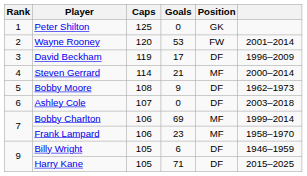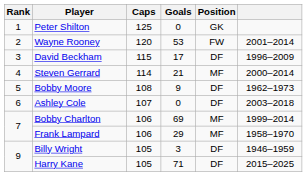 <table class="wikitable sortable" style="text-align:center">
 <tr>
 <th style="width:30px;">Rank</th>
 <th style="width:150px;">Player</th>
 <th style="width:50px;">Caps</th>
 <th style="width:50px;">Goals</th>
 <th style="width:50px;">Position</th>
 <th style="width:100px;"></th>
 </tr>
 <tr>
 <td>1</td>
 <td align="left"><a href='#'>Peter Shilton</a></td>
 <td>125</td>
 <td>0</td>
 <td>GK</td>
 <td></td>
 </tr>
 <tr>
 <td>2</td>
 <td align="left"><a href='#'>Wayne Rooney</a></td>
 <td>120</td>
 <td>53</td>
 <td>FW</td>
 <td>2001–2014</td>
 </tr>
 <tr>
 <td>3</td>
 <td align="left"><a href='#'>David Beckham</a></td>
-<td>119</td>
+<td>115</td>
 <td>17</td>
 <td>DF</td>
 <td>1996–2009</td>
 </tr>
 <tr>
 <td>4</td>
 <td align="left"><a href='#'>Steven Gerrard</a></td>
 <td>114</td>
 <td>21</td>
 <td>MF</td>
 <td>2000–2014</td>
 </tr>
 <tr>
 <td>5</td>
 <td align="left"><a href='#'>Bobby Moore</a></td>
 <td>108</td>
 <td>9</td>
 <td>DF</td>
 <td>1962–1973</td>
 </tr>
 <tr>
 <td>6</td>
 <td align="left"><a href='#'>Ashley Cole</a></td>
 <td>107</td>
 <td>0</td>
 <td>DF</td>
 <td>2003–2018</td>
 </tr>
 <tr>
 <td rowspan="2">7</td>
 <td align="left"><a href='#'>Bobby Charlton</a></td>
 <td>106</td>
 <td>69</td>
 <td>MF</td>
 <td>1999–2014</td>
 </tr>
 <tr>
 <td align="left"><a href='#'>Frank Lampard</a></td>
 <td>106</td>
-<td>23</td>
+<td>29</td>
 <td>MF</td>
 <td>1958–1970</td>
 </tr>
 <tr>
 <td rowspan="2">9</td>
 <td align="left"><a href='#'>Billy Wright</a></td>
 <td>105</td>
-<td>6</td>
+<td>3</td>
 <td>DF</td>
 <td>1946–1959</td>
 </tr>
 <tr>
 <td align="left"><a href='#'>Harry Kane</a></td>
 <td>105</td>
 <td>71</td>
 <td>DF</td>
 <td>2015–2025</td>
 </tr>
 </table>
